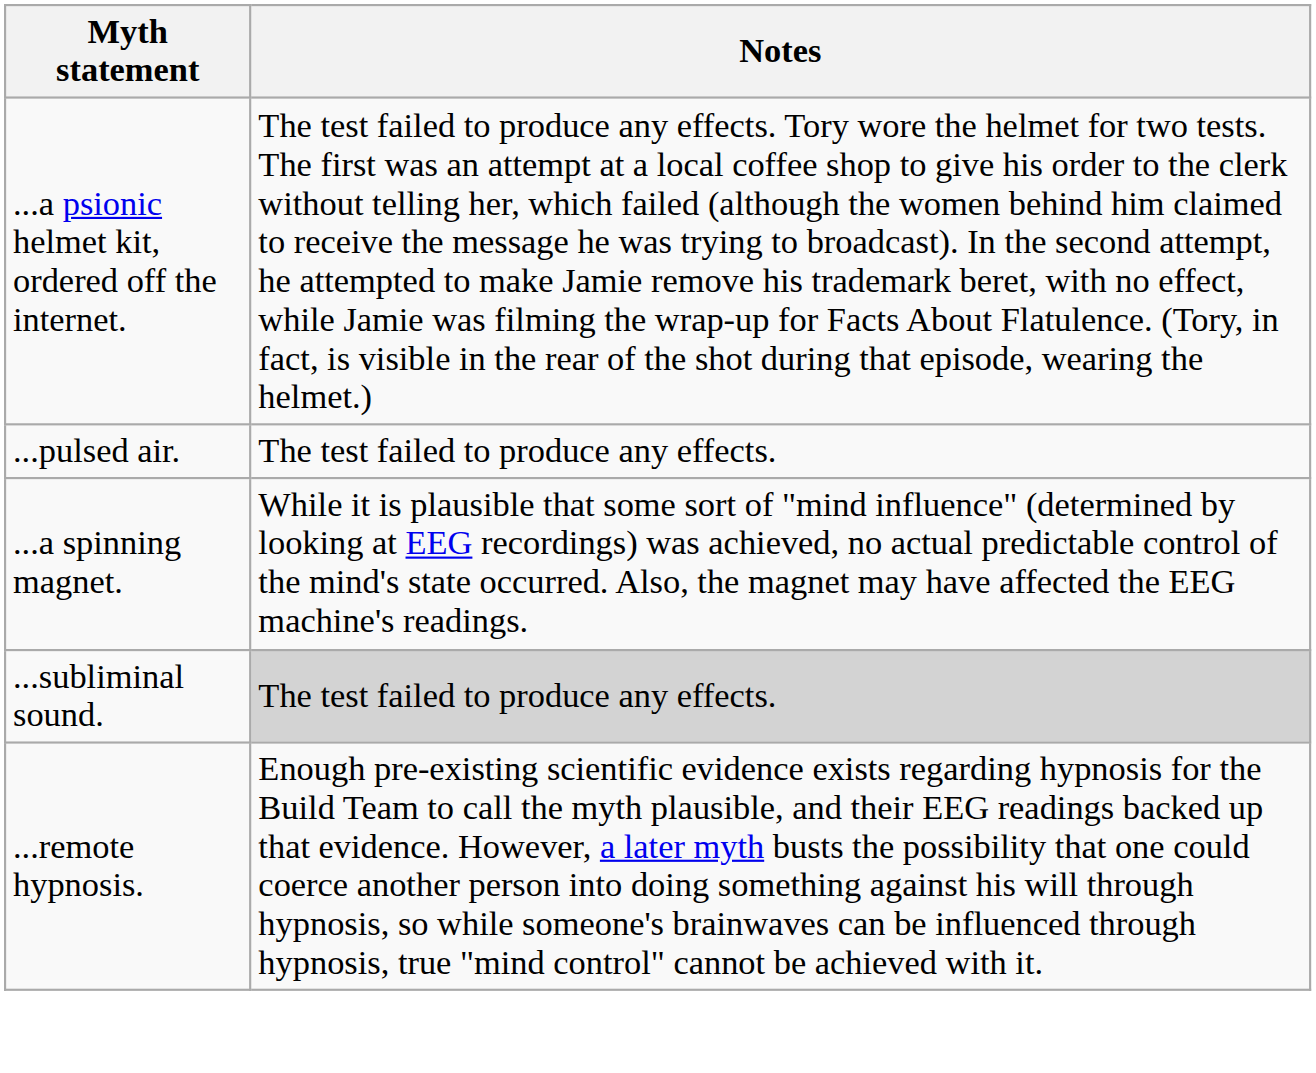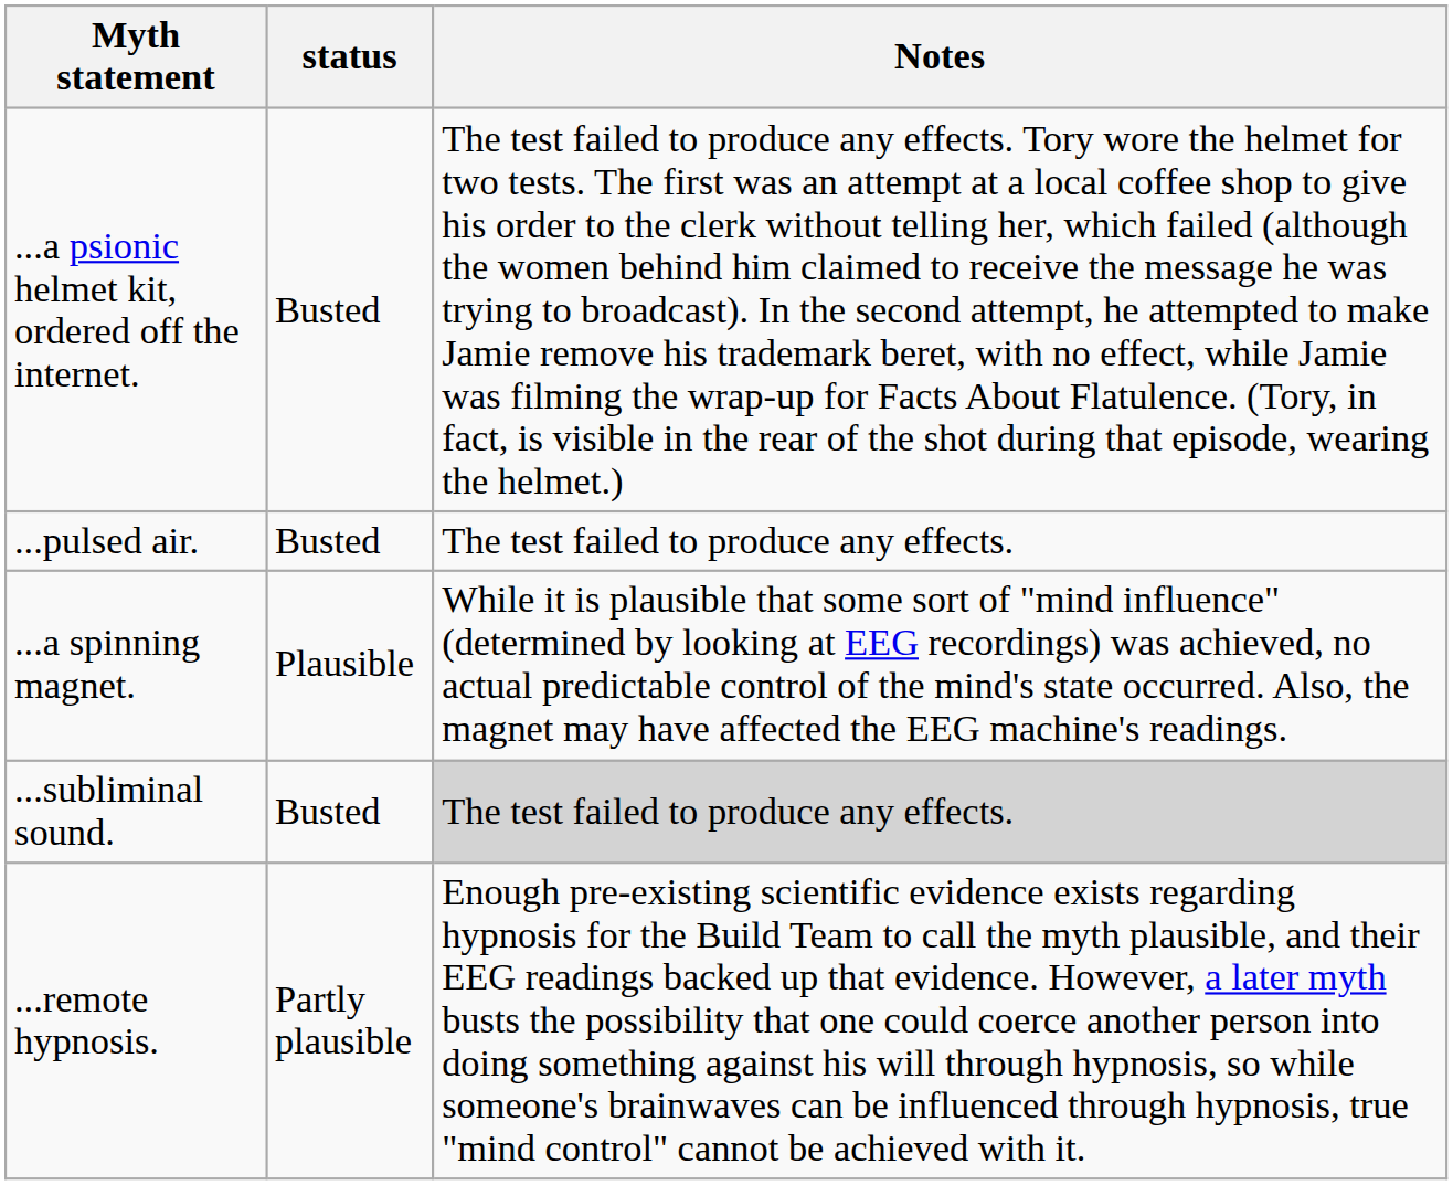 <table class="wikitable plainrowheaders">
 <tr>
 <th>Myth statement</th>
+<th>status</th>
 <th>Notes</th>
 </tr>
 <tr>
 <td>...a <a href='#'>psionic</a> helmet kit, ordered off the internet.</td>
+<td><span>Busted</span></td>
 <td>The test failed to produce any effects. Tory wore the helmet for two tests. The first was an attempt at a local coffee shop to give his order to the clerk without telling her, which failed (although the women behind him claimed to receive the message he was trying to broadcast). In the second attempt, he attempted to make Jamie remove his trademark beret, with no effect, while Jamie was filming the wrap-up for Facts About Flatulence. (Tory, in fact, is visible in the rear of the shot during that episode, wearing the helmet.)</td>
 </tr>
 <tr>
 <td>...pulsed air.</td>
+<td><span>Busted</span></td>
 <td>The test failed to produce any effects.</td>
 </tr>
 <tr>
 <td>...a spinning magnet.</td>
+<td><span>Plausible</span></td>
 <td>While it is plausible that some sort of "mind influence" (determined by looking at <a href='#'>EEG</a> recordings) was achieved, no actual predictable control of the mind's state occurred. Also, the magnet may have affected the EEG machine's readings.</td>
 </tr>
 <tr>
 <td>...subliminal sound.</td>
+<td><span>Busted</span></td>
 <td style="background: lightgrey;">The test failed to produce any effects.</td>
 </tr>
 <tr>
 <td>...remote hypnosis.</td>
+<td><span>Partly plausible</span></td>
 <td>Enough pre-existing scientific evidence exists regarding hypnosis for the Build Team to call the myth plausible, and their EEG readings backed up that evidence. However, <a href='#'>a later myth</a> busts the possibility that one could coerce another person into doing something against his will through hypnosis, so while someone's brainwaves can be influenced through hypnosis, true "mind control" cannot be achieved with it.</td>
 </tr>
 </table>
